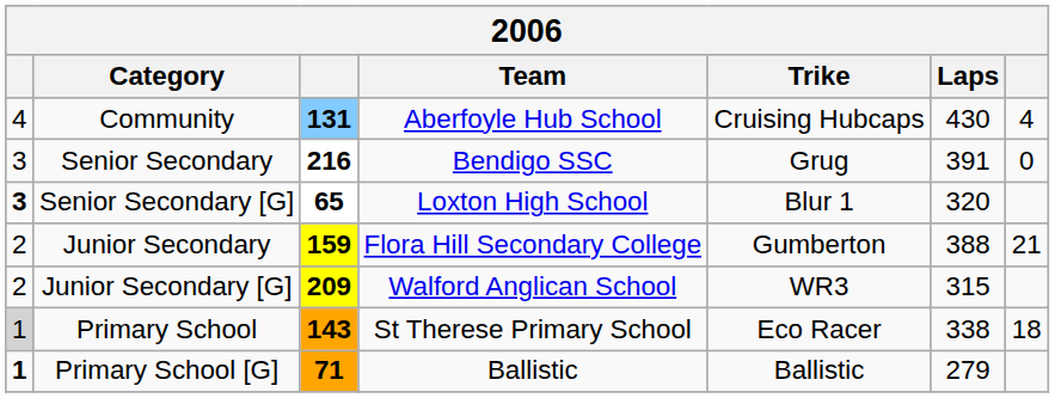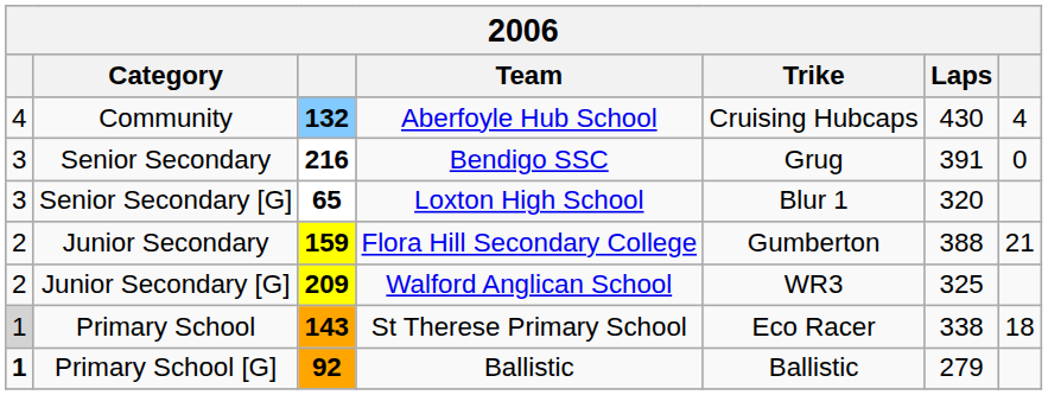 <table class="wikitable" style="font-size: 85%; text-align:center">
 <tr>
 <th colspan="7" width="300"><big>2006</big></th>
 </tr>
 <tr>
 <th style="background:#ccfwidth:2.5%"></th>
 <th style="background:#ccfwidth:19%">Category</th>
 <th valign="middle" style="background:#ccfwidth:3.5%"></th>
 <th style="background:#ccfwidth:32%">Team</th>
 <th style="background:#ccfwidth:32%">Trike</th>
 <th style="background:#ccfwidth:5%">Laps</th>
 <th style="background:#ccfwidth:6%"></th>
 </tr>
 <tr>
 <td>4</td>
 <td>Community</td>
-<td bgcolor=#82CAFF><strong>131</strong></td>
+<td bgcolor=#82CAFF><strong>132</strong></td>
 <td> <a href='#'>Aberfoyle Hub School</a></td>
 <td>Cruising Hubcaps</td>
 <td>430</td>
 <td>4</td>
 </tr>
 <tr>
 <td>3</td>
 <td>Senior Secondary</td>
 <td bgcolor="#FFFFFF"><strong>216</strong></td>
 <td> <a href='#'>Bendigo SSC</a></td>
 <td>Grug</td>
 <td>391</td>
 <td>0</td>
 </tr>
 <tr>
-<td><strong>3</strong></td>
+<td>3</td>
 <td>Senior Secondary [G]</td>
 <td bgcolor="#FFFFFF"><strong>65</strong></td>
 <td> <a href='#'>Loxton High School</a></td>
 <td>Blur 1</td>
 <td>320</td>
 <td></td>
 </tr>
 <tr>
 <td>2</td>
 <td>Junior Secondary</td>
 <td bgcolor="#FFFF00"><strong>159</strong></td>
 <td> <a href='#'>Flora Hill Secondary College</a></td>
 <td>Gumberton</td>
 <td>388</td>
 <td>21</td>
 </tr>
 <tr>
 <td>2</td>
 <td>Junior Secondary [G]</td>
 <td bgcolor="#FFFF00"><strong>209</strong></td>
 <td> <a href='#'>Walford Anglican School</a></td>
 <td>WR3</td>
-<td>315</td>
+<td>325</td>
 <td></td>
 </tr>
 <tr>
 <td style="background: lightgrey;">1</td>
 <td>Primary School</td>
 <td bgcolor="#FFA500"><strong>143</strong></td>
 <td> St Therese Primary School</td>
 <td>Eco Racer</td>
 <td>338</td>
 <td>18</td>
 </tr>
 <tr>
 <td><strong>1</strong></td>
 <td>Primary School [G]</td>
-<td bgcolor="#FFA500"><strong>71</strong></td>
+<td bgcolor="#FFA500"><strong>92</strong></td>
 <td> Ballistic</td>
 <td>Ballistic</td>
 <td>279</td>
 <td></td>
 </tr>
 </table>
